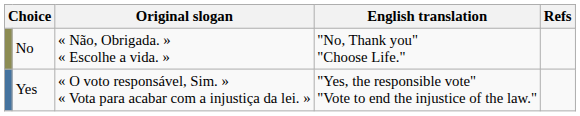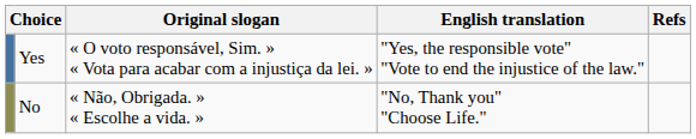 <table class="wikitable" style="font-size:97%; text-align:left;">
 <tr>
 <th style="text-align:left;" colspan="2">Choice</th>
 <th>Original slogan</th>
 <th>English translation</th>
 <th>Refs</th>
 </tr>
 <tr>
+<td width="1" style="color:inherit;background:#45739f"></td>
+<td>Yes</td>
+<td>« O voto responsável, Sim. »<br>« Vota para acabar com a injustiça da lei. »</td>
+<td>"Yes, the responsible vote"<br>"Vote to end the injustice of the law."</td>
+<td></td>
+</tr>
+<tr>
 <td style="color:inherit;background:#8c8c53"></td>
 <td>No</td>
 <td>« Não, Obrigada. »<br> « Escolhe a vida. »</td>
 <td>"No, Thank you"<br>"Choose Life."</td>
 <td></td>
 </tr>
-<tr>
-<td width="1" style="color:inherit;background:#45739f"></td>
-<td>Yes</td>
-<td>« O voto responsável, Sim. »<br>« Vota para acabar com a injustiça da lei. »</td>
-<td>"Yes, the responsible vote"<br>"Vote to end the injustice of the law."</td>
-<td></td>
-</tr>
 </table>
